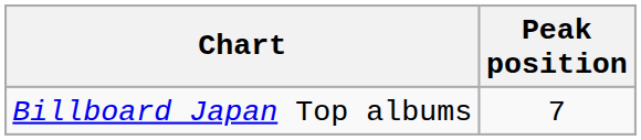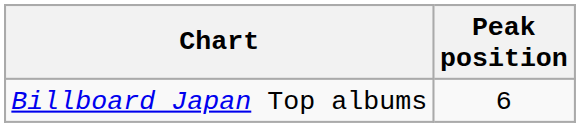 <table class="wikitable sortable">
 <tr>
 <th>Chart</th>
 <th>Peak<br>position</th>
 </tr>
 <tr>
 <td><em><a href='#'>Billboard Japan</a></em> Top albums</td>
-<td align="center">7</td>
+<td align="center">6</td>
 </tr>
 </table>
